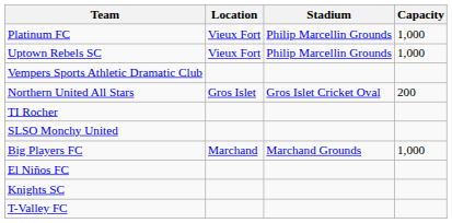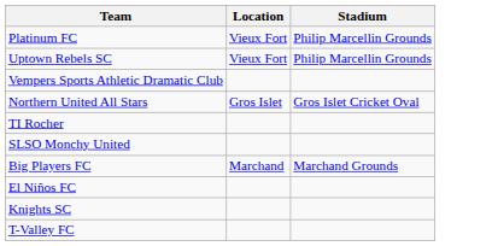 <table class="wikitable sortable">
 <tr>
 <th>Team</th>
 <th>Location</th>
 <th>Stadium</th>
-<th>Capacity</th>
 </tr>
 <tr>
 <td><a href='#'>Platinum FC</a></td>
 <td><a href='#'>Vieux Fort</a></td>
 <td><a href='#'>Philip Marcellin Grounds</a></td>
-<td>1,000</td>
 </tr>
 <tr>
 <td><a href='#'>Uptown Rebels SC</a></td>
 <td><a href='#'>Vieux Fort</a></td>
 <td><a href='#'>Philip Marcellin Grounds</a></td>
-<td>1,000</td>
 </tr>
 <tr>
 <td><a href='#'>Vempers Sports Athletic Dramatic Club</a></td>
-<td></td>
 <td></td>
 <td></td>
 </tr>
 <tr>
 <td><a href='#'>Northern United All Stars</a></td>
 <td><a href='#'>Gros Islet</a></td>
 <td><a href='#'>Gros Islet Cricket Oval</a></td>
-<td>200</td>
 </tr>
 <tr>
 <td><a href='#'>TI Rocher</a></td>
-<td></td>
 <td></td>
 <td></td>
 </tr>
 <tr>
 <td><a href='#'>SLSO Monchy United</a></td>
 <td></td>
 <td></td>
-<td></td>
 </tr>
 <tr>
 <td><a href='#'>Big Players FC</a></td>
 <td><a href='#'>Marchand</a></td>
 <td><a href='#'>Marchand Grounds</a></td>
-<td>1,000</td>
 </tr>
 <tr>
 <td><a href='#'>El Niños FC</a></td>
-<td></td>
 <td></td>
 <td></td>
 </tr>
 <tr>
 <td><a href='#'>Knights SC</a></td>
 <td></td>
 <td></td>
-<td></td>
 </tr>
 <tr>
 <td><a href='#'>T-Valley FC</a></td>
 <td></td>
 <td></td>
-<td></td>
 </tr>
 </table>
